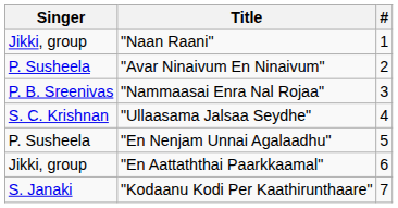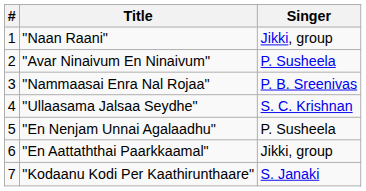 <table class="wikitable" style="font-size:95%;">
 <tr>
+<th>#</th>
+<th>Title</th>
 <th>Singer</th>
-<th>Title</th>
-<th>#</th>
 </tr>
 <tr>
+<td>1</td>
+<td>"Naan Raani"</td>
 <td><a href='#'>Jikki</a>, group</td>
-<td>"Naan Raani"</td>
-<td>1</td>
 </tr>
 <tr>
+<td>2</td>
+<td>"Avar Ninaivum En Ninaivum"</td>
 <td><a href='#'>P. Susheela</a></td>
-<td>"Avar Ninaivum En Ninaivum"</td>
-<td>2</td>
 </tr>
 <tr>
+<td>3</td>
+<td>"Nammaasai Enra Nal Rojaa"</td>
 <td><a href='#'>P. B. Sreenivas</a></td>
-<td>"Nammaasai Enra Nal Rojaa"</td>
-<td>3</td>
 </tr>
 <tr>
+<td>4</td>
+<td>"Ullaasama Jalsaa Seydhe"</td>
 <td><a href='#'>S. C. Krishnan</a></td>
-<td>"Ullaasama Jalsaa Seydhe"</td>
-<td>4</td>
 </tr>
 <tr>
+<td>5</td>
+<td>"En Nenjam Unnai Agalaadhu"</td>
 <td>P. Susheela</td>
-<td>"En Nenjam Unnai Agalaadhu"</td>
-<td>5</td>
 </tr>
 <tr>
+<td>6</td>
+<td>"En Aattaththai Paarkkaamal"</td>
 <td>Jikki, group</td>
-<td>"En Aattaththai Paarkkaamal"</td>
-<td>6</td>
 </tr>
 <tr>
+<td>7</td>
+<td>"Kodaanu Kodi Per Kaathirunthaare"</td>
 <td><a href='#'>S. Janaki</a></td>
-<td>"Kodaanu Kodi Per Kaathirunthaare"</td>
-<td>7</td>
 </tr>
 </table>
